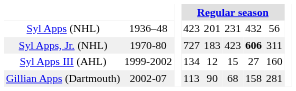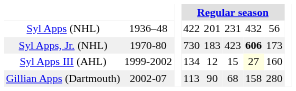 <table BORDER="0" CELLPADDING="3" CELLSPACING="0" ID="Table3">
 <tr ALIGN="center" bgcolor="#e0e0e0">
 <th ALIGN="center" colspan="2" bgcolor="#ffffff"> </th>
 <th ALIGN="center" rowspan="99" bgcolor="#ffffff"> </th>
 <th ALIGN="center" colspan="5"><a href='#'>Regular season</a></th>
 <th ALIGN="center" rowspan="99" bgcolor="#ffffff"> </th>
 </tr>
 <tr ALIGN="center">
 <td><a href='#'>Syl Apps</a> (NHL)</td>
 <td>1936–48</td>
-<td>423</td>
+<td>422</td>
 <td>201</td>
 <td>231</td>
 <td>432</td>
 <td>56</td>
 </tr>
 <tr ALIGN="center" bgcolor="#f0f0f0">
 <td><a href='#'>Syl Apps, Jr.</a> (NHL)</td>
 <td>1970-80</td>
-<td>727</td>
+<td>730</td>
 <td>183</td>
 <td>423</td>
 <td><strong>606</strong></td>
-<td>311</td>
+<td>173</td>
 </tr>
 <tr ALIGN="center">
 <td><a href='#'>Syl Apps III</a> (AHL)</td>
 <td>1999-2002</td>
 <td>134</td>
 <td>12</td>
 <td>15</td>
-<td>27</td>
+<td style="background: lightyellow;">27</td>
 <td>160</td>
 </tr>
 <tr ALIGN="center" bgcolor="#f0f0f0">
 <td><a href='#'>Gillian Apps</a> (Dartmouth)</td>
 <td>2002-07</td>
 <td>113</td>
 <td>90</td>
 <td>68</td>
 <td>158</td>
-<td>281</td>
+<td>280</td>
 </tr>
 <tr ALIGN="center">
 </tr>
 </table>
